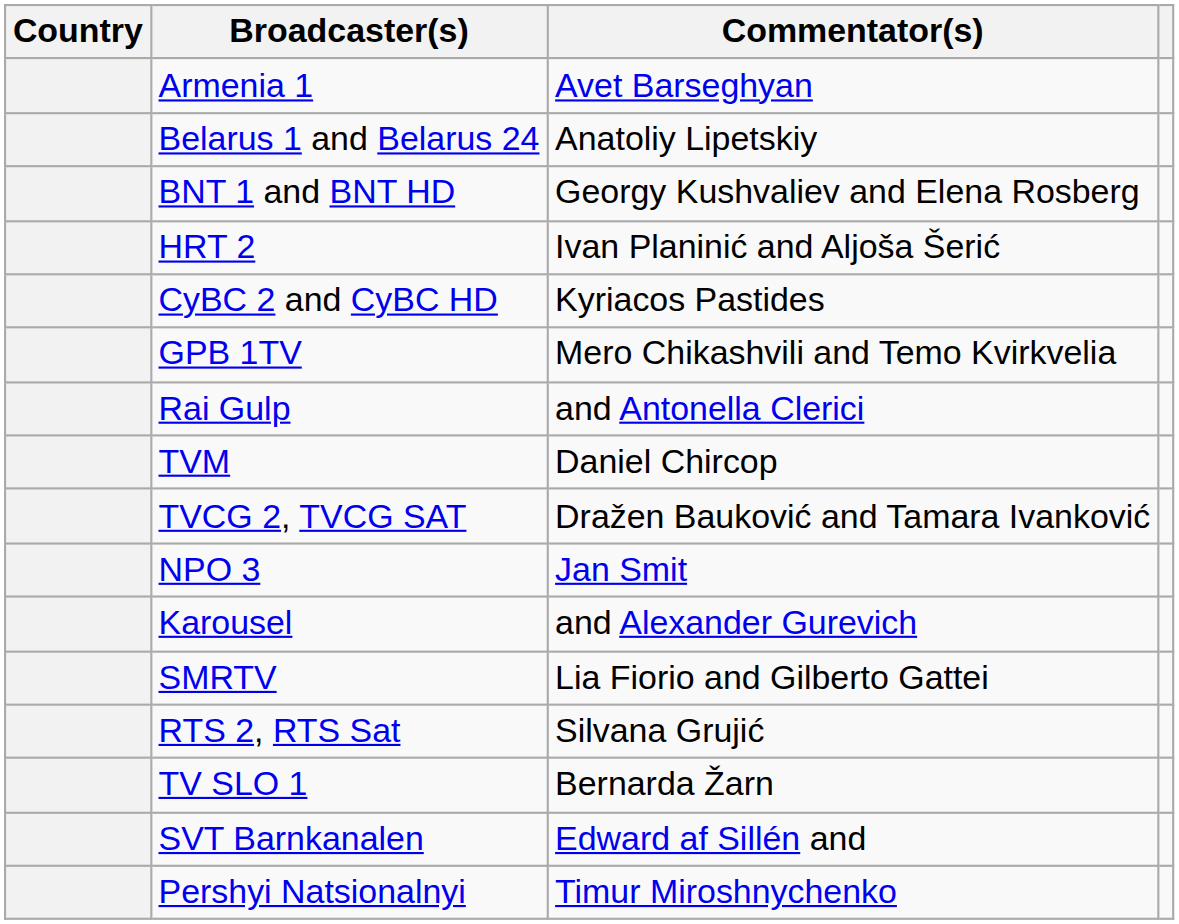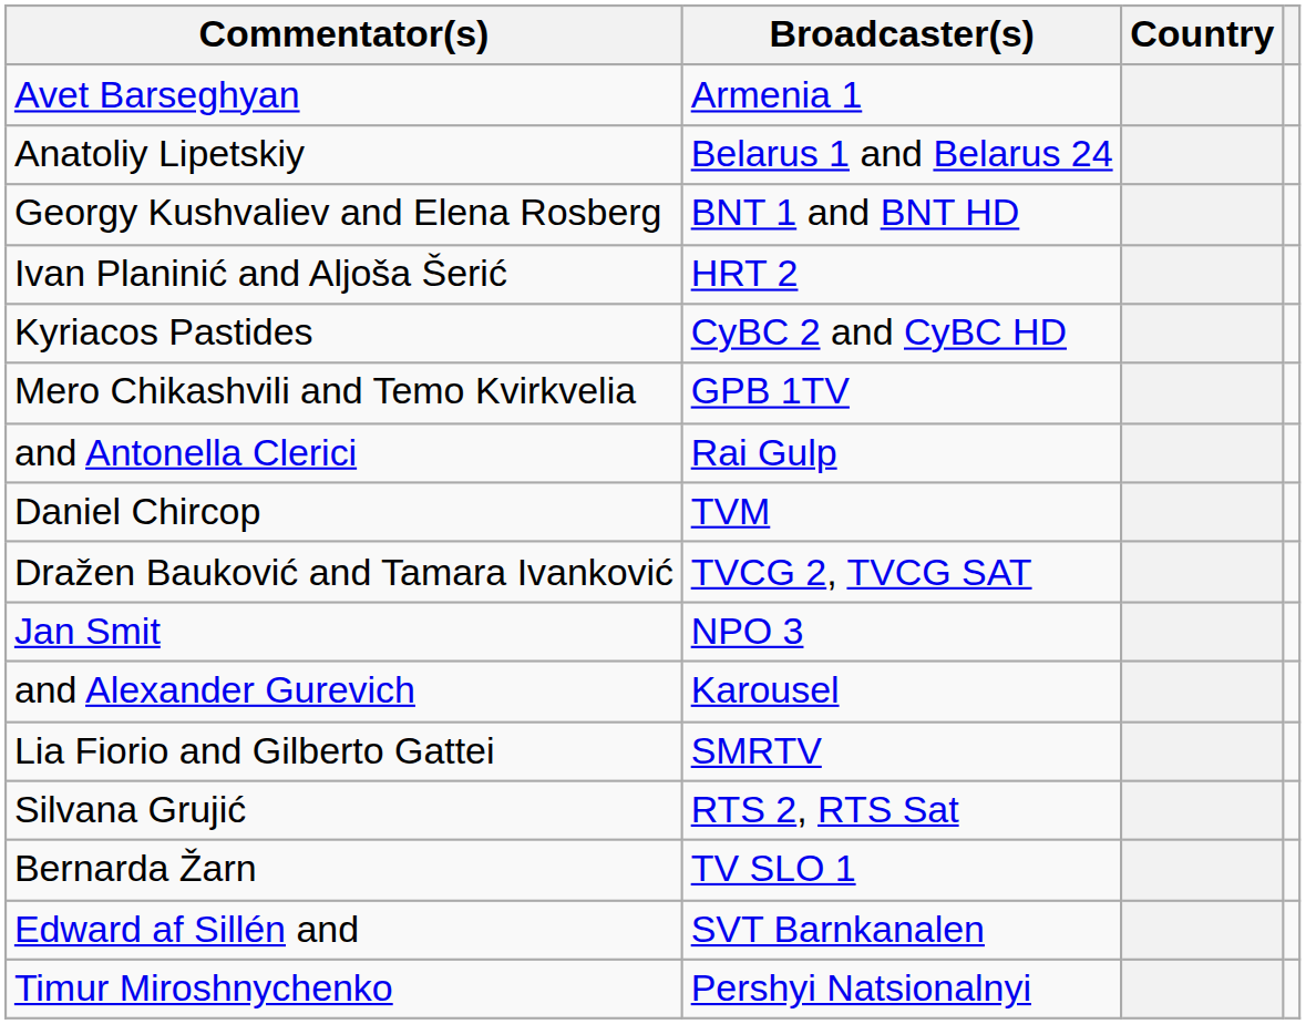 <table class="wikitable plainrowheaders">
 <tr>
+<th scope="col">Commentator(s)</th>
+<th scope="col">Broadcaster(s)</th>
 <th scope="col">Country</th>
-<th scope="col">Broadcaster(s)</th>
-<th scope="col">Commentator(s)</th>
 <th scope="col"></th>
 </tr>
 <tr>
+<td><a href='#'>Avet Barseghyan</a></td>
+<td><a href='#'>Armenia 1</a></td>
 <th scope="row"></th>
-<td><a href='#'>Armenia 1</a></td>
-<td><a href='#'>Avet Barseghyan</a></td>
 <td></td>
 </tr>
 <tr>
+<td>Anatoliy Lipetskiy</td>
+<td><a href='#'>Belarus 1</a> and <a href='#'>Belarus 24</a></td>
 <th scope="row"></th>
-<td><a href='#'>Belarus 1</a> and <a href='#'>Belarus 24</a></td>
-<td>Anatoliy Lipetskiy</td>
 <td></td>
 </tr>
 <tr>
+<td>Georgy Kushvaliev and Elena Rosberg</td>
+<td><a href='#'>BNT 1</a> and <a href='#'>BNT HD</a></td>
 <th scope="row"></th>
-<td><a href='#'>BNT 1</a> and <a href='#'>BNT HD</a></td>
-<td>Georgy Kushvaliev and Elena Rosberg</td>
 <td></td>
 </tr>
 <tr>
+<td>Ivan Planinić and Aljoša Šerić</td>
+<td><a href='#'>HRT 2</a></td>
 <th scope="row"></th>
-<td><a href='#'>HRT 2</a></td>
-<td>Ivan Planinić and Aljoša Šerić</td>
 <td></td>
 </tr>
 <tr>
+<td>Kyriacos Pastides</td>
+<td><a href='#'>CyBC 2</a> and <a href='#'>CyBC HD</a></td>
 <th scope="row"></th>
-<td><a href='#'>CyBC 2</a> and <a href='#'>CyBC HD</a></td>
-<td>Kyriacos Pastides</td>
 <td></td>
 </tr>
 <tr>
+<td>Mero Chikashvili and Temo Kvirkvelia</td>
+<td><a href='#'>GPB 1TV</a></td>
 <th scope="row"></th>
-<td><a href='#'>GPB 1TV</a></td>
-<td>Mero Chikashvili and Temo Kvirkvelia</td>
 <td></td>
 </tr>
 <tr>
+<td> and <a href='#'>Antonella Clerici</a></td>
+<td><a href='#'>Rai Gulp</a></td>
 <th scope="row"></th>
-<td><a href='#'>Rai Gulp</a></td>
-<td> and <a href='#'>Antonella Clerici</a></td>
 <td></td>
 </tr>
 <tr>
+<td>Daniel Chircop</td>
+<td><a href='#'>TVM</a></td>
 <th scope="row"></th>
-<td><a href='#'>TVM</a></td>
-<td>Daniel Chircop</td>
 <td></td>
 </tr>
 <tr>
+<td>Dražen Bauković and Tamara Ivanković</td>
+<td><a href='#'>TVCG 2</a>, <a href='#'>TVCG SAT</a></td>
 <th scope="row"></th>
-<td><a href='#'>TVCG 2</a>, <a href='#'>TVCG SAT</a></td>
-<td>Dražen Bauković and Tamara Ivanković</td>
 <td></td>
 </tr>
 <tr>
+<td><a href='#'>Jan Smit</a></td>
+<td><a href='#'>NPO 3</a></td>
 <th scope="row"></th>
-<td><a href='#'>NPO 3</a></td>
-<td><a href='#'>Jan Smit</a></td>
 <td></td>
 </tr>
 <tr>
+<td> and <a href='#'>Alexander Gurevich</a></td>
+<td><a href='#'>Karousel</a></td>
 <th scope="row"></th>
-<td><a href='#'>Karousel</a></td>
-<td> and <a href='#'>Alexander Gurevich</a></td>
 <td></td>
 </tr>
 <tr>
+<td>Lia Fiorio and Gilberto Gattei</td>
+<td><a href='#'>SMRTV</a></td>
 <th scope="row"></th>
-<td><a href='#'>SMRTV</a></td>
-<td>Lia Fiorio and Gilberto Gattei</td>
 <td></td>
 </tr>
 <tr>
+<td>Silvana Grujić</td>
+<td><a href='#'>RTS 2</a>, <a href='#'>RTS Sat</a></td>
 <th scope="row"></th>
-<td><a href='#'>RTS 2</a>, <a href='#'>RTS Sat</a></td>
-<td>Silvana Grujić</td>
 <td></td>
 </tr>
 <tr>
+<td>Bernarda Žarn</td>
+<td><a href='#'>TV SLO 1</a></td>
 <th scope="row"></th>
-<td><a href='#'>TV SLO 1</a></td>
-<td>Bernarda Žarn</td>
 <td></td>
 </tr>
 <tr>
+<td><a href='#'>Edward af Sillén</a> and </td>
+<td><a href='#'>SVT Barnkanalen</a></td>
 <th scope="row"></th>
-<td><a href='#'>SVT Barnkanalen</a></td>
-<td><a href='#'>Edward af Sillén</a> and </td>
 <td></td>
 </tr>
 <tr>
+<td><a href='#'>Timur Miroshnychenko</a></td>
+<td><a href='#'>Pershyi Natsionalnyi</a></td>
 <th scope="row"></th>
-<td><a href='#'>Pershyi Natsionalnyi</a></td>
-<td><a href='#'>Timur Miroshnychenko</a></td>
 <td></td>
 </tr>
 </table>
